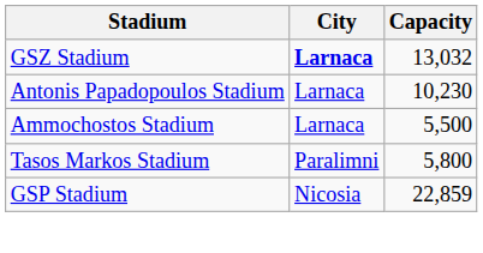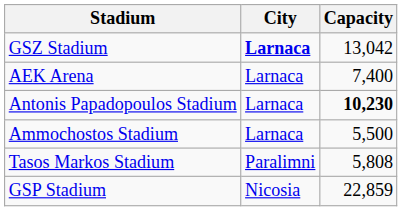 <table class="wikitable">
 <tr>
 <th>Stadium</th>
 <th>City</th>
 <th>Capacity</th>
 </tr>
 <tr>
 <td><a href='#'>GSZ Stadium</a></td>
 <td><strong><a href='#'>Larnaca</a></strong></td>
-<td align=right>13,032</td>
+<td align=right>13,042</td>
+</tr>
+<tr>
+<td><a href='#'>AEK Arena</a></td>
+<td><a href='#'>Larnaca</a></td>
+<td align=right>7,400</td>
 </tr>
 <tr>
 <td><a href='#'>Antonis Papadopoulos Stadium</a></td>
 <td><a href='#'>Larnaca</a></td>
-<td align=right>10,230</td>
+<td align=right><strong>10,230</strong></td>
 </tr>
 <tr>
 <td><a href='#'>Ammochostos Stadium</a></td>
 <td><a href='#'>Larnaca</a></td>
 <td align=right>5,500</td>
 </tr>
 <tr>
 <td><a href='#'>Tasos Markos Stadium</a></td>
 <td><a href='#'>Paralimni</a></td>
-<td align=right>5,800</td>
+<td align=right>5,808</td>
 </tr>
 <tr>
 <td><a href='#'>GSP Stadium</a></td>
 <td><a href='#'>Nicosia</a></td>
 <td align=right>22,859</td>
 </tr>
 </table>
